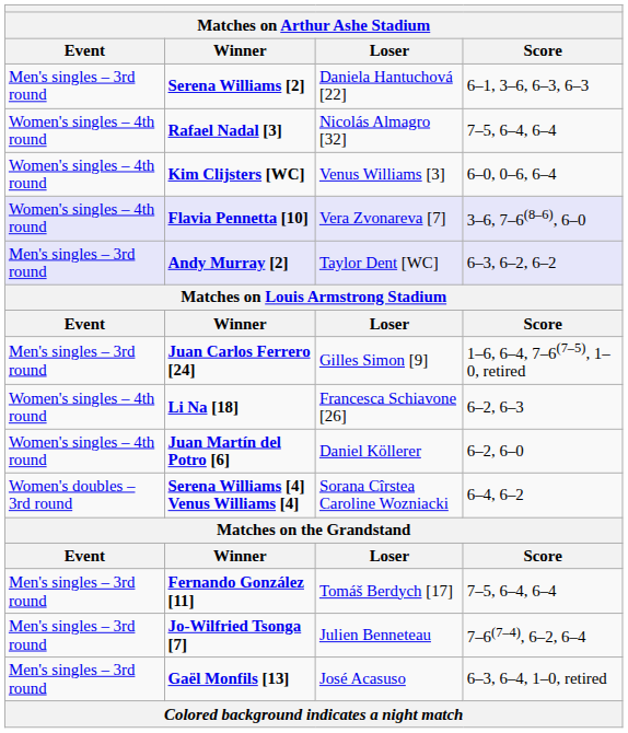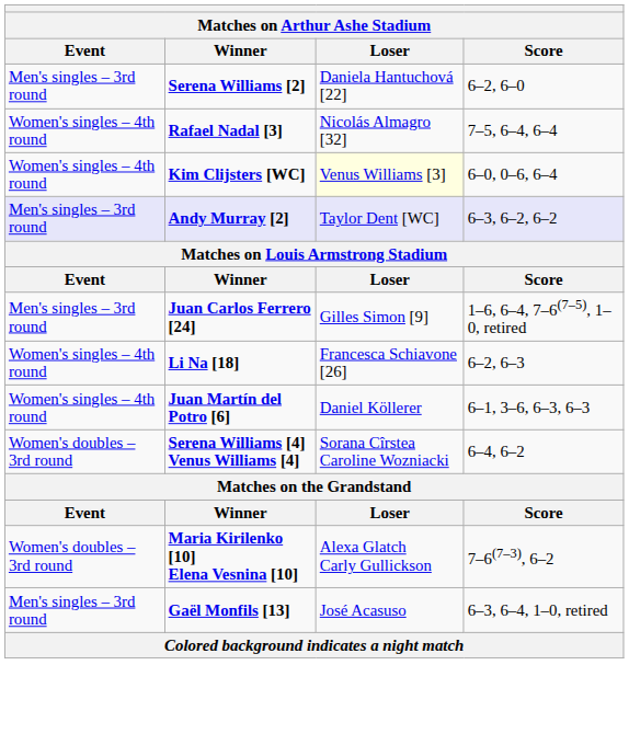 <table class="wikitable collapsible uncollapsed">
 <tr>
 <th colspan=4></th>
 </tr>
 <tr>
 <th colspan=4><strong>Matches on <a href='#'>Arthur Ashe Stadium</a></strong></th>
 </tr>
 <tr>
 <th>Event</th>
 <th>Winner</th>
 <th>Loser</th>
 <th>Score</th>
 </tr>
 <tr align=left>
 <td><a href='#'>Men's singles – 3rd round</a></td>
 <td> <strong><a href='#'>Serena Williams</a> [2]</strong></td>
 <td> <a href='#'>Daniela Hantuchová</a> [22]</td>
-<td>6–1, 3–6, 6–3, 6–3</td>
+<td>6–2, 6–0</td>
 </tr>
 <tr align=left>
 <td><a href='#'>Women's singles – 4th round</a></td>
 <td> <strong><a href='#'>Rafael Nadal</a> [3]</strong></td>
 <td> <a href='#'>Nicolás Almagro</a> [32]</td>
 <td>7–5, 6–4, 6–4</td>
 </tr>
 <tr align=left>
 <td><a href='#'>Women's singles – 4th round</a></td>
 <td> <strong><a href='#'>Kim Clijsters</a> [WC]</strong></td>
-<td> <a href='#'>Venus Williams</a> [3]</td>
+<td style="background: lightyellow;"> <a href='#'>Venus Williams</a> [3]</td>
 <td>6–0, 0–6, 6–4</td>
-</tr>
-<tr style="text-align:left; background:lavender;">
-<td><a href='#'>Women's singles – 4th round</a></td>
-<td> <strong><a href='#'>Flavia Pennetta</a> [10]</strong></td>
-<td> <a href='#'>Vera Zvonareva</a> [7]</td>
-<td>3–6, 7–6<sup>(8–6)</sup>, 6–0</td>
 </tr>
 <tr style="text-align:left; background:lavender;">
 <td><a href='#'>Men's singles – 3rd round</a></td>
 <td> <strong><a href='#'>Andy Murray</a> [2]</strong></td>
 <td> <a href='#'>Taylor Dent</a> [WC]</td>
 <td>6–3, 6–2, 6–2</td>
 </tr>
 <tr>
 <th colspan=4><strong>Matches on <a href='#'>Louis Armstrong Stadium</a></strong></th>
 </tr>
 <tr>
 <th>Event</th>
 <th>Winner</th>
 <th>Loser</th>
 <th>Score</th>
 </tr>
 <tr align=left>
 <td><a href='#'>Men's singles – 3rd round</a></td>
 <td> <strong><a href='#'>Juan Carlos Ferrero</a> [24]</strong></td>
 <td> <a href='#'>Gilles Simon</a> [9]</td>
 <td>1–6, 6–4, 7–6<sup>(7–5)</sup>, 1–0, retired</td>
 </tr>
 <tr align=left>
 <td><a href='#'>Women's singles – 4th round</a></td>
 <td> <strong><a href='#'>Li Na</a> [18]</strong></td>
 <td> <a href='#'>Francesca Schiavone</a> [26]</td>
 <td>6–2, 6–3</td>
 </tr>
 <tr align=left>
 <td><a href='#'>Women's singles – 4th round</a></td>
 <td> <strong><a href='#'>Juan Martín del Potro</a> [6]</strong></td>
 <td> <a href='#'>Daniel Köllerer</a></td>
-<td>6–2, 6–0</td>
+<td>6–1, 3–6, 6–3, 6–3</td>
 </tr>
 <tr align=left>
 <td><a href='#'>Women's doubles – 3rd round</a></td>
 <td> <strong><a href='#'>Serena Williams</a> [4]<br> <a href='#'>Venus Williams</a> [4]</strong></td>
 <td> <a href='#'>Sorana Cîrstea</a><br> <a href='#'>Caroline Wozniacki</a></td>
 <td>6–4, 6–2</td>
 </tr>
 <tr>
 <th colspan=4><strong>Matches on the Grandstand</strong></th>
 </tr>
 <tr>
 <th>Event</th>
 <th>Winner</th>
 <th>Loser</th>
 <th>Score</th>
 </tr>
 <tr align=left>
-<td><a href='#'>Men's singles – 3rd round</a></td>
-<td>  <strong><a href='#'>Fernando González</a> [11]</strong></td>
-<td> <a href='#'>Tomáš Berdych</a> [17]</td>
-<td>7–5, 6–4, 6–4</td>
-</tr>
-<tr align=left>
-<td><a href='#'>Men's singles – 3rd round</a></td>
-<td> <strong><a href='#'>Jo-Wilfried Tsonga</a> [7]</strong></td>
-<td> <a href='#'>Julien Benneteau</a></td>
-<td>7–6<sup>(7–4)</sup>, 6–2, 6–4</td>
+<td><a href='#'>Women's doubles – 3rd round</a></td>
+<td> <strong><a href='#'>Maria Kirilenko</a> [10]<br> <a href='#'>Elena Vesnina</a> [10]</strong></td>
+<td> <a href='#'>Alexa Glatch</a><br> <a href='#'>Carly Gullickson</a></td>
+<td>7–6<sup>(7–3)</sup>, 6–2</td>
 </tr>
 <tr align=left>
 <td><a href='#'>Men's singles – 3rd round</a></td>
 <td> <strong><a href='#'>Gaël Monfils</a> [13]</strong></td>
 <td> <a href='#'>José Acasuso</a></td>
 <td>6–3, 6–4, 1–0, retired</td>
 </tr>
 <tr>
 <th colspan=4><em>Colored background indicates a night match</em></th>
 </tr>
 </table>
